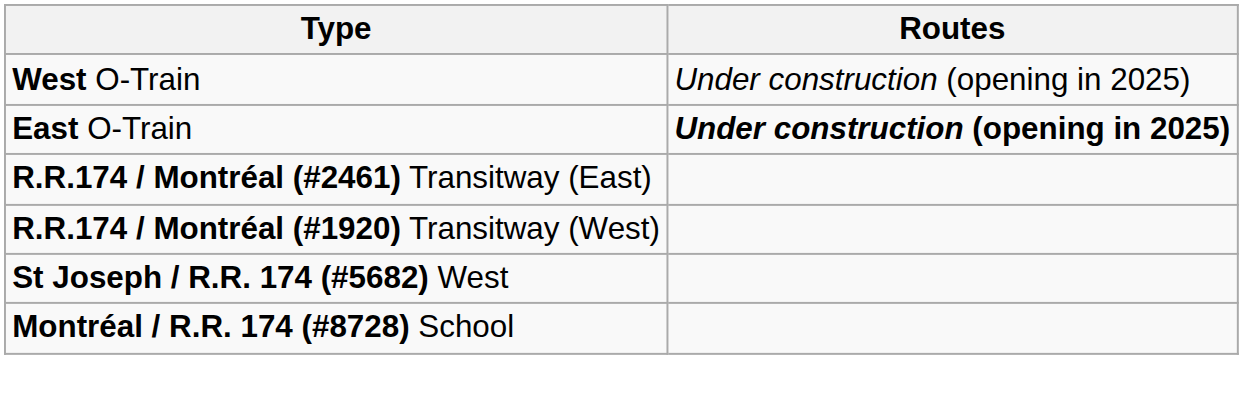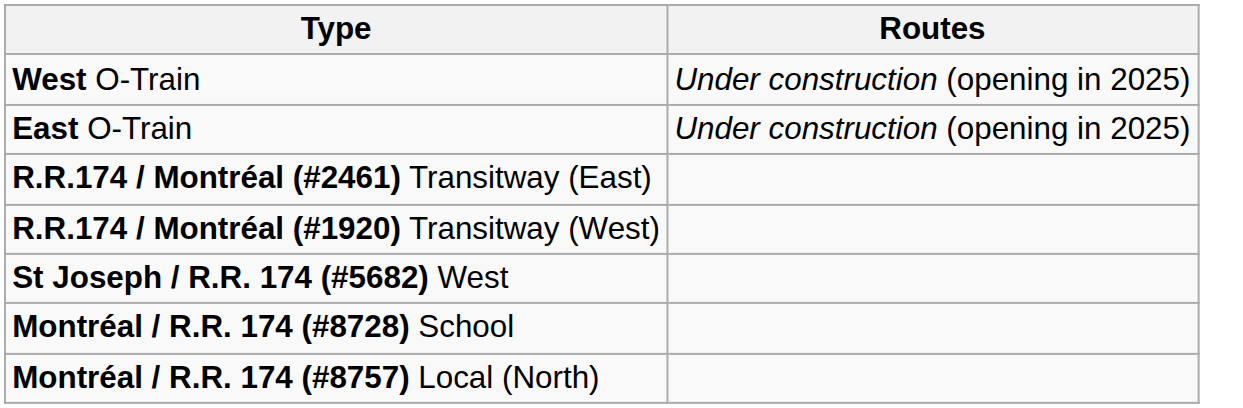 <table class="wikitable">
 <tr>
 <th>Type</th>
 <th>Routes</th>
 </tr>
 <tr>
 <td><strong>West</strong> O-Train</td>
 <td> <em>Under construction</em> (opening in 2025)</td>
 </tr>
 <tr>
 <td><strong>East</strong> O-Train</td>
-<td><strong> <em>Under construction</em> (opening in 2025)</strong></td>
+<td> <em>Under construction</em> (opening in 2025)</td>
 </tr>
 <tr>
 <td><strong>R.R.174 / Montréal (#2461)</strong> Transitway (East)</td>
 <td>      </td>
 </tr>
 <tr>
 <td><strong>R.R.174 / Montréal (#1920)</strong>  Transitway (West)</td>
 <td>        </td>
 </tr>
 <tr>
 <td><strong>St Joseph / R.R. 174 (#5682)</strong> West</td>
 <td>  </td>
 </tr>
 <tr>
 <td><strong>Montréal / R.R. 174 (#8728)</strong> School</td>
 <td></td>
 </tr>
+<tr>
+<td><strong>Montréal / R.R. 174 (#8757)</strong> Local (North)</td>
+<td> </td>
+</tr>
 </table>
